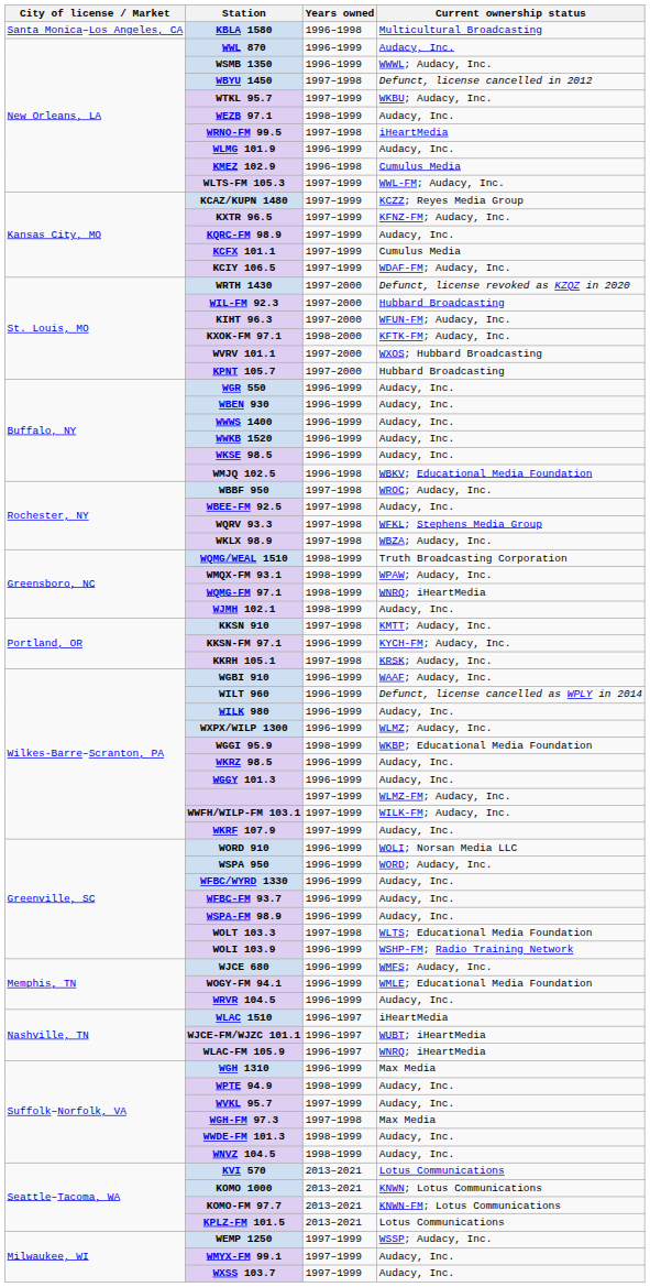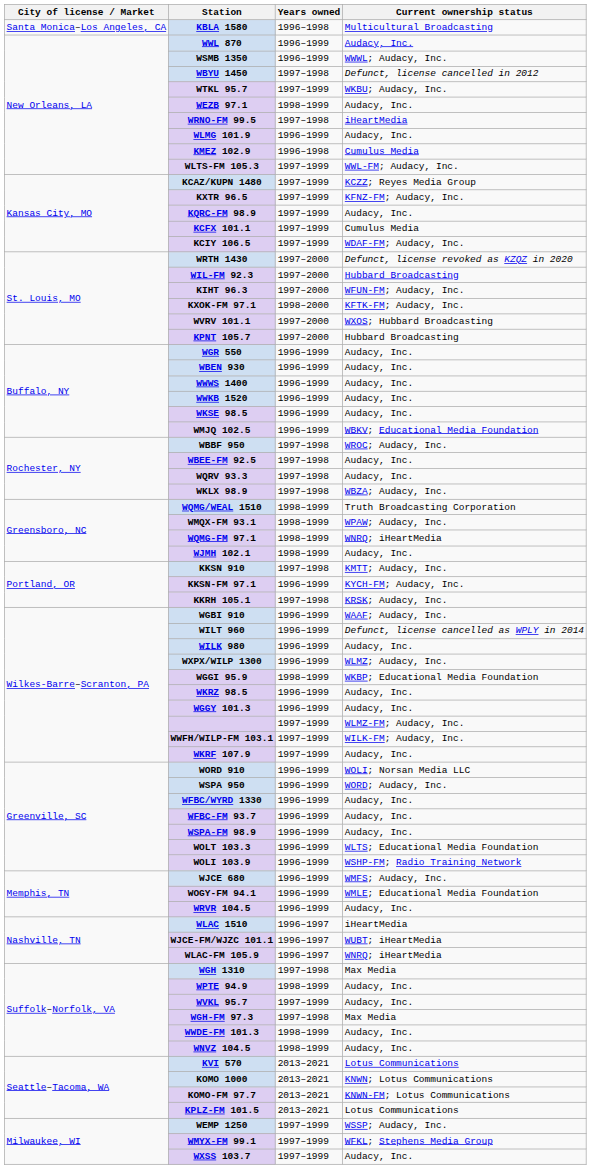 <table class="wikitable">
 <tr>
 <th scope="col">City of license / Market</th>
 <th scope="col">Station</th>
 <th scope="col">Years owned</th>
 <th scope="col">Current ownership status</th>
 </tr>
 <tr>
 <td><a href='#'>Santa Monica</a>–<a href='#'>Los Angeles, CA</a></td>
 <th style="background: #cedff2;"><a href='#'>KBLA</a> 1580</th>
 <td>1996–1998</td>
 <td><a href='#'>Multicultural Broadcasting</a></td>
 </tr>
 <tr>
 <td rowspan="9"><a href='#'>New Orleans, LA</a></td>
 <th style="background: #cedff2;"><a href='#'>WWL</a> 870</th>
 <td>1996–1999</td>
 <td><a href='#'>Audacy, Inc.</a></td>
 </tr>
 <tr>
 <th style="background: #cedff2;">WSMB 1350</th>
 <td>1996–1999</td>
 <td><a href='#'>WWWL</a>; Audacy, Inc.</td>
 </tr>
 <tr>
 <th style="background: #cedff2;"><a href='#'>WBYU</a> 1450</th>
 <td>1997–1998</td>
 <td><em>Defunct, license cancelled in 2012</em></td>
 </tr>
 <tr>
 <th style="background: #ddcef2;">WTKL 95.7</th>
 <td>1997–1999</td>
 <td><a href='#'>WKBU</a>; Audacy, Inc.</td>
 </tr>
 <tr>
 <th style="background: #ddcef2;"><a href='#'>WEZB</a> 97.1</th>
 <td>1998–1999</td>
 <td>Audacy, Inc.</td>
 </tr>
 <tr>
 <th style="background: #ddcef2;"><a href='#'>WRNO-FM</a> 99.5</th>
 <td>1997–1998</td>
 <td><a href='#'>iHeartMedia</a></td>
 </tr>
 <tr>
 <th style="background: #ddcef2;"><a href='#'>WLMG</a> 101.9</th>
 <td>1996–1999</td>
 <td>Audacy, Inc.</td>
 </tr>
 <tr>
 <th style="background: #ddcef2;"><a href='#'>KMEZ</a> 102.9</th>
 <td>1996–1998</td>
 <td><a href='#'>Cumulus Media</a></td>
 </tr>
 <tr>
 <th style="background: #ddcef2;">WLTS-FM 105.3</th>
 <td>1997–1999</td>
 <td><a href='#'>WWL-FM</a>; Audacy, Inc.</td>
 </tr>
 <tr>
 <td rowspan="5"><a href='#'>Kansas City, MO</a></td>
 <th style="background: #cedff2;">KCAZ/KUPN 1480</th>
 <td>1997–1999</td>
 <td><a href='#'>KCZZ</a>; Reyes Media Group</td>
 </tr>
 <tr>
 <th style="background: #ddcef2;">KXTR 96.5</th>
 <td>1997–1999</td>
 <td><a href='#'>KFNZ-FM</a>; Audacy, Inc.</td>
 </tr>
 <tr>
 <th style="background: #ddcef2;"><a href='#'>KQRC-FM</a> 98.9</th>
 <td>1997–1999</td>
 <td>Audacy, Inc.</td>
 </tr>
 <tr>
 <th style="background: #ddcef2;"><a href='#'>KCFX</a> 101.1</th>
 <td>1997–1999</td>
 <td>Cumulus Media</td>
 </tr>
 <tr>
 <th style="background: #ddcef2;">KCIY 106.5</th>
 <td>1997–1999</td>
 <td><a href='#'>WDAF-FM</a>; Audacy, Inc.</td>
 </tr>
 <tr>
 <td rowspan="6"><a href='#'>St. Louis, MO</a></td>
 <th style="background: #cedff2;">WRTH 1430</th>
 <td>1997–2000</td>
 <td><em>Defunct, license revoked as <a href='#'>KZQZ</a> in 2020</em></td>
 </tr>
 <tr>
 <th style="background: #ddcef2;"><a href='#'>WIL-FM</a> 92.3</th>
 <td>1997–2000</td>
 <td><a href='#'>Hubbard Broadcasting</a></td>
 </tr>
 <tr>
 <th style="background: #ddcef2;">KIHT 96.3</th>
 <td>1997–2000</td>
 <td><a href='#'>WFUN-FM</a>; Audacy, Inc.</td>
 </tr>
 <tr>
 <th style="background: #ddcef2;">KXOK-FM 97.1</th>
 <td>1998–2000</td>
 <td><a href='#'>KFTK-FM</a>; Audacy, Inc.</td>
 </tr>
 <tr>
 <th style="background: #ddcef2;">WVRV 101.1</th>
 <td>1997–2000</td>
 <td><a href='#'>WXOS</a>; Hubbard Broadcasting</td>
 </tr>
 <tr>
 <th style="background: #ddcef2;"><a href='#'>KPNT</a> 105.7</th>
 <td>1997–2000</td>
 <td>Hubbard Broadcasting</td>
 </tr>
 <tr>
 <td rowspan="6"><a href='#'>Buffalo, NY</a></td>
 <th style="background: #cedff2;"><a href='#'>WGR</a> 550</th>
 <td>1996–1999</td>
 <td>Audacy, Inc.</td>
 </tr>
 <tr>
 <th style="background: #cedff2;"><a href='#'>WBEN</a> 930</th>
 <td>1996–1999</td>
 <td>Audacy, Inc.</td>
 </tr>
 <tr>
 <th style="background: #cedff2;"><a href='#'>WWWS</a> 1400</th>
 <td>1996–1999</td>
 <td>Audacy, Inc.</td>
 </tr>
 <tr>
 <th style="background: #cedff2;"><a href='#'>WWKB</a> 1520</th>
 <td>1996–1999</td>
 <td>Audacy, Inc.</td>
 </tr>
 <tr>
 <th style="background: #ddcef2;"><a href='#'>WKSE</a> 98.5</th>
 <td>1996–1999</td>
 <td>Audacy, Inc.</td>
 </tr>
 <tr>
 <th style="background: #ddcef2;">WMJQ 102.5</th>
-<td>1996–1998</td>
+<td>1996–1999</td>
 <td><a href='#'>WBKV</a>; <a href='#'>Educational Media Foundation</a></td>
 </tr>
 <tr>
 <td rowspan="4"><a href='#'>Rochester, NY</a></td>
 <th style="background: #cedff2;">WBBF 950</th>
 <td>1997–1998</td>
 <td><a href='#'>WROC</a>; Audacy, Inc.</td>
 </tr>
 <tr>
 <th style="background: #ddcef2;"><a href='#'>WBEE-FM</a> 92.5</th>
 <td>1997–1998</td>
 <td>Audacy, Inc.</td>
 </tr>
 <tr>
 <th style="background: #ddcef2;">WQRV 93.3</th>
 <td>1997–1998</td>
-<td><a href='#'>WFKL</a>; <a href='#'>Stephens Media Group</a></td>
+<td>Audacy, Inc.</td>
 </tr>
 <tr>
 <th style="background: #ddcef2;">WKLX 98.9</th>
 <td>1997–1998</td>
 <td><a href='#'>WBZA</a>; Audacy, Inc.</td>
 </tr>
 <tr>
 <td rowspan="4"><a href='#'>Greensboro, NC</a></td>
 <th style="background: #cedff2;"><a href='#'>WQMG/WEAL</a> 1510</th>
 <td>1998–1999</td>
 <td>Truth Broadcasting Corporation</td>
 </tr>
 <tr>
 <th style="background: #ddcef2;">WMQX-FM 93.1</th>
 <td>1998–1999</td>
 <td><a href='#'>WPAW</a>; Audacy, Inc.</td>
 </tr>
 <tr>
 <th style="background: #ddcef2;"><a href='#'>WQMG-FM</a> 97.1</th>
 <td>1998–1999</td>
 <td><a href='#'>WNRQ</a>; iHeartMedia</td>
 </tr>
 <tr>
 <th style="background: #ddcef2;"><a href='#'>WJMH</a> 102.1</th>
 <td>1998–1999</td>
 <td>Audacy, Inc.</td>
 </tr>
 <tr>
 <td rowspan="3"><a href='#'>Portland, OR</a></td>
 <th style="background: #cedff2;">KKSN 910</th>
 <td>1997–1998</td>
 <td><a href='#'>KMTT</a>; Audacy, Inc.</td>
 </tr>
 <tr>
 <th style="background: #ddcef2;">KKSN-FM 97.1</th>
 <td>1996–1999</td>
 <td><a href='#'>KYCH-FM</a>; Audacy, Inc.</td>
 </tr>
 <tr>
 <th style="background: #ddcef2;">KKRH 105.1</th>
 <td>1997–1998</td>
 <td><a href='#'>KRSK</a>; Audacy, Inc.</td>
 </tr>
 <tr>
 <td rowspan="10"><a href='#'>Wilkes-Barre</a>–<a href='#'>Scranton, PA</a></td>
 <th style="background: #cedff2;">WGBI 910</th>
 <td>1996–1999</td>
 <td><a href='#'>WAAF</a>; Audacy, Inc.</td>
 </tr>
 <tr>
 <th style="background: #cedff2;">WILT 960</th>
 <td>1996–1999</td>
 <td><em>Defunct, license cancelled as <a href='#'>WPLY</a> in 2014</em></td>
 </tr>
 <tr>
 <th style="background: #cedff2;"><a href='#'>WILK</a> 980</th>
 <td>1996–1999</td>
 <td>Audacy, Inc.</td>
 </tr>
 <tr>
 <th style="background: #cedff2;">WXPX/WILP 1300</th>
 <td>1996–1999</td>
 <td><a href='#'>WLMZ</a>; Audacy, Inc.</td>
 </tr>
 <tr>
 <th style="background: #ddcef2;">WGGI 95.9</th>
 <td>1998–1999</td>
 <td><a href='#'>WKBP</a>; Educational Media Foundation</td>
 </tr>
 <tr>
 <th style="background: #ddcef2;"><a href='#'>WKRZ</a> 98.5</th>
 <td>1996–1999</td>
 <td>Audacy, Inc.</td>
 </tr>
 <tr>
 <th style="background: #ddcef2;"><a href='#'>WGGY</a> 101.3</th>
 <td>1996–1999</td>
 <td>Audacy, Inc.</td>
 </tr>
 <tr>
 <th style="background: #ddcef2;"></th>
 <td>1997–1999</td>
 <td><a href='#'>WLMZ-FM</a>; Audacy, Inc.</td>
 </tr>
 <tr>
 <th style="background: #ddcef2;">WWFH/WILP-FM 103.1</th>
 <td>1997–1999</td>
 <td><a href='#'>WILK-FM</a>; Audacy, Inc.</td>
 </tr>
 <tr>
 <th style="background: #ddcef2;"><a href='#'>WKRF</a> 107.9</th>
 <td>1997–1999</td>
 <td>Audacy, Inc.</td>
 </tr>
 <tr>
 <td rowspan="7"><a href='#'>Greenville, SC</a></td>
 <th style="background: #cedff2;">WORD 910</th>
 <td>1996–1999</td>
 <td><a href='#'>WOLI</a>; Norsan Media LLC</td>
 </tr>
 <tr>
 <th style="background: #cedff2;">WSPA 950</th>
 <td>1996–1999</td>
 <td><a href='#'>WORD</a>; Audacy, Inc.</td>
 </tr>
 <tr>
 <th style="background: #cedff2;"><a href='#'>WFBC/WYRD</a> 1330</th>
 <td>1996–1999</td>
 <td>Audacy, Inc.</td>
 </tr>
 <tr>
 <th style="background: #ddcef2;"><a href='#'>WFBC-FM</a> 93.7</th>
 <td>1996–1999</td>
 <td>Audacy, Inc.</td>
 </tr>
 <tr>
 <th style="background: #ddcef2;"><a href='#'>WSPA-FM</a> 98.9</th>
 <td>1996–1999</td>
 <td>Audacy, Inc.</td>
 </tr>
 <tr>
 <th style="background: #ddcef2;">WOLT 103.3</th>
-<td>1997–1998</td>
+<td>1996–1999</td>
 <td><a href='#'>WLTS</a>; Educational Media Foundation</td>
 </tr>
 <tr>
 <th style="background: #ddcef2;">WOLI 103.9</th>
 <td>1996–1999</td>
 <td><a href='#'>WSHP-FM</a>; <a href='#'>Radio Training Network</a></td>
 </tr>
 <tr>
 <td rowspan="3"><a href='#'>Memphis, TN</a></td>
 <th style="background: #cedff2;">WJCE 680</th>
 <td>1996–1999</td>
 <td><a href='#'>WMFS</a>; Audacy, Inc.</td>
 </tr>
 <tr>
 <th style="background: #ddcef2;">WOGY-FM 94.1</th>
 <td>1996–1999</td>
 <td><a href='#'>WMLE</a>; Educational Media Foundation</td>
 </tr>
 <tr>
 <th style="background: #ddcef2;"><a href='#'>WRVR</a> 104.5</th>
 <td>1996–1999</td>
 <td>Audacy, Inc.</td>
 </tr>
 <tr>
 <td rowspan="3"><a href='#'>Nashville, TN</a></td>
 <th style="background: #cedff2;"><a href='#'>WLAC</a> 1510</th>
 <td>1996–1997</td>
 <td>iHeartMedia</td>
 </tr>
 <tr>
 <th style="background: #ddcef2;">WJCE-FM/WJZC 101.1</th>
 <td>1996–1997</td>
 <td><a href='#'>WUBT</a>; iHeartMedia</td>
 </tr>
 <tr>
 <th style="background: #ddcef2;">WLAC-FM 105.9</th>
 <td>1996–1997</td>
 <td><a href='#'>WNRQ</a>; iHeartMedia</td>
 </tr>
 <tr>
 <td rowspan="6"><a href='#'>Suffolk</a>–<a href='#'>Norfolk, VA</a></td>
 <th style="background: #cedff2;"><a href='#'>WGH</a> 1310</th>
-<td>1996–1999</td>
+<td>1997–1998</td>
 <td>Max Media</td>
 </tr>
 <tr>
 <th style="background: #ddcef2;"><a href='#'>WPTE</a> 94.9</th>
 <td>1998–1999</td>
 <td>Audacy, Inc.</td>
 </tr>
 <tr>
 <th style="background: #ddcef2;"><a href='#'>WVKL</a> 95.7</th>
 <td>1997–1999</td>
 <td>Audacy, Inc.</td>
 </tr>
 <tr>
 <th style="background: #ddcef2;"><a href='#'>WGH-FM</a> 97.3</th>
 <td>1997–1998</td>
 <td>Max Media</td>
 </tr>
 <tr>
 <th style="background: #ddcef2;"><a href='#'>WWDE-FM</a> 101.3</th>
 <td>1998–1999</td>
 <td>Audacy, Inc.</td>
 </tr>
 <tr>
 <th style="background: #ddcef2;"><a href='#'>WNVZ</a> 104.5</th>
 <td>1998–1999</td>
 <td>Audacy, Inc.</td>
 </tr>
 <tr>
 <td rowspan="4"><a href='#'>Seattle</a>–<a href='#'>Tacoma, WA</a></td>
 <th style="background: #cedff2;"><a href='#'>KVI</a> 570</th>
 <td>2013–2021</td>
 <td><a href='#'>Lotus Communications</a></td>
 </tr>
 <tr>
 <th style="background: #cedff2;">KOMO 1000</th>
 <td>2013–2021</td>
 <td><a href='#'>KNWN</a>; Lotus Communications</td>
 </tr>
 <tr>
 <th style="background: #ddcef2;">KOMO-FM 97.7</th>
 <td>2013–2021</td>
 <td><a href='#'>KNWN-FM</a>; Lotus Communications</td>
 </tr>
 <tr>
 <th style="background: #ddcef2;"><a href='#'>KPLZ-FM</a> 101.5</th>
 <td>2013–2021</td>
 <td>Lotus Communications</td>
 </tr>
 <tr>
 <td rowspan="3"><a href='#'>Milwaukee, WI</a></td>
 <th style="background: #cedff2;">WEMP 1250</th>
 <td>1997–1999</td>
 <td><a href='#'>WSSP</a>; Audacy, Inc.</td>
 </tr>
 <tr>
 <th style="background: #ddcef2;"><a href='#'>WMYX-FM</a> 99.1</th>
 <td>1997–1999</td>
-<td>Audacy, Inc.</td>
+<td><a href='#'>WFKL</a>; <a href='#'>Stephens Media Group</a></td>
 </tr>
 <tr>
 <th style="background: #ddcef2;"><a href='#'>WXSS</a> 103.7</th>
 <td>1997–1999</td>
 <td>Audacy, Inc.</td>
 </tr>
 </table>
